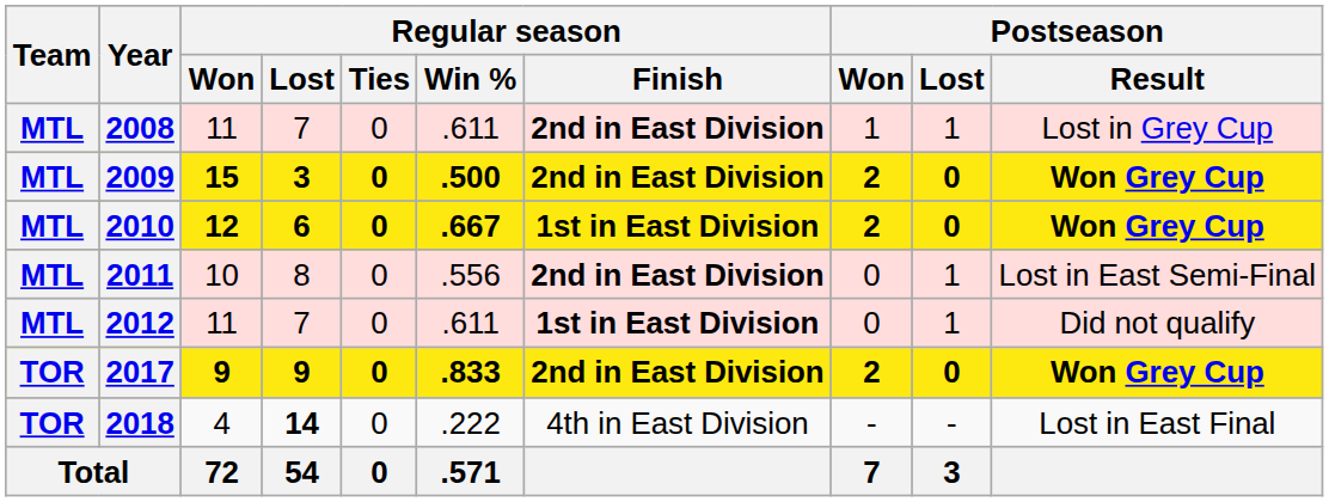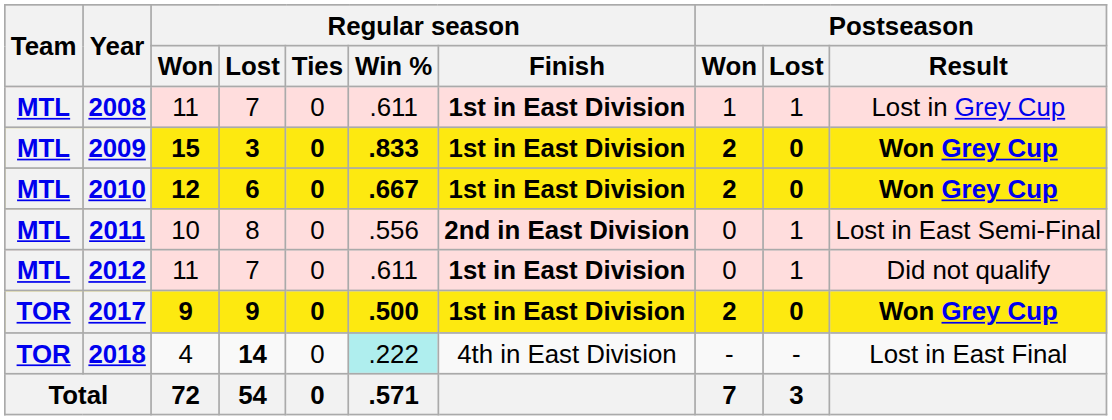 <table class="wikitable" style="font-size: 95%; text-align:center;">
 <tr>
 <th rowspan="2">Team</th>
 <th rowspan="2">Year</th>
 <th colspan="5">Regular season</th>
 <th colspan="4">Postseason</th>
 </tr>
 <tr>
 <th>Won</th>
 <th>Lost</th>
 <th>Ties</th>
 <th>Win %</th>
 <th>Finish</th>
 <th>Won</th>
 <th>Lost</th>
 <th>Result</th>
 </tr>
 <tr ! style="background:#fdd;">
 <th><a href='#'>MTL</a></th>
 <th><a href='#'>2008</a></th>
 <td>11</td>
 <td>7</td>
 <td>0</td>
 <td>.611</td>
-<td><strong>2nd in East Division</strong></td>
+<td><strong>1st in East Division</strong></td>
 <td>1</td>
 <td>1</td>
 <td>Lost in <a href='#'>Grey Cup</a></td>
 </tr>
 <tr ! style="background:#FDE910;">
 <th><a href='#'>MTL</a></th>
 <th><a href='#'>2009</a></th>
 <td><strong>15</strong></td>
 <td><strong>3</strong></td>
 <td><strong>0</strong></td>
-<td><strong>.500</strong></td>
-<td><strong>2nd in East Division</strong></td>
+<td><strong>.833</strong></td>
+<td><strong>1st in East Division</strong></td>
 <td><strong>2</strong></td>
 <td><strong>0</strong></td>
 <td><strong>Won <a href='#'>Grey Cup</a></strong></td>
 </tr>
 <tr ! style="background:#FDE910;">
 <th><a href='#'>MTL</a></th>
 <th><a href='#'>2010</a></th>
 <td><strong>12</strong></td>
 <td><strong>6</strong></td>
 <td><strong>0</strong></td>
 <td><strong>.667</strong></td>
 <td><strong>1st in East Division</strong></td>
 <td><strong>2</strong></td>
 <td><strong>0</strong></td>
 <td><strong>Won <a href='#'>Grey Cup</a></strong></td>
 </tr>
 <tr ! style="background:#fdd;">
 <th><a href='#'>MTL</a></th>
 <th><a href='#'>2011</a></th>
 <td>10</td>
 <td>8</td>
 <td>0</td>
 <td>.556</td>
 <td><strong>2nd in East Division</strong></td>
 <td>0</td>
 <td>1</td>
 <td>Lost in East Semi-Final</td>
 </tr>
 <tr ! style="background:#fdd;">
 <th><a href='#'>MTL</a></th>
 <th><a href='#'>2012</a></th>
 <td>11</td>
 <td>7</td>
 <td>0</td>
 <td>.611</td>
 <td><strong>1st in East Division</strong></td>
 <td>0</td>
 <td>1</td>
 <td>Did not qualify</td>
 </tr>
 <tr ! style="background:#FDE910;">
 <th><a href='#'>TOR</a></th>
 <th><a href='#'>2017</a></th>
 <td><strong> 9</strong></td>
 <td><strong>9</strong></td>
 <td><strong>0</strong></td>
-<td><strong>.833</strong></td>
-<td><strong>2nd in East Division</strong></td>
+<td><strong>.500</strong></td>
+<td><strong>1st in East Division</strong></td>
 <td><strong>2</strong></td>
 <td><strong>0</strong></td>
 <td><strong>Won <a href='#'>Grey Cup</a></strong></td>
 </tr>
 <tr>
 <th><a href='#'>TOR</a></th>
 <th><a href='#'>2018</a></th>
 <td>4</td>
 <td><strong>14</strong></td>
 <td>0</td>
-<td>.222</td>
+<td style="background: paleturquoise;">.222</td>
 <td>4th in East Division</td>
 <td>-</td>
 <td>-</td>
 <td>Lost in East Final</td>
 </tr>
 <tr>
 <th colspan="2"><strong>Total</strong></th>
 <th><strong>72</strong></th>
 <th><strong>54</strong></th>
 <th><strong>0</strong></th>
 <th><strong> .571 </strong></th>
 <th></th>
 <th><strong>7</strong></th>
 <th><strong>3</strong></th>
 <th></th>
 </tr>
 </table>
